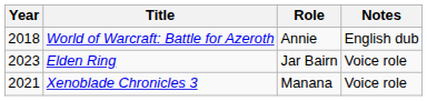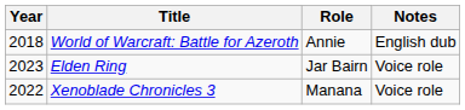 <table class="wikitable sortable">
 <tr>
 <th>Year</th>
 <th>Title</th>
 <th>Role</th>
 <th>Notes</th>
 </tr>
 <tr>
 <td>2018</td>
 <td><em><a href='#'>World of Warcraft: Battle for Azeroth</a></em></td>
 <td>Annie</td>
 <td>English dub</td>
 </tr>
 <tr>
 <td>2023</td>
 <td><em><a href='#'>Elden Ring</a></em></td>
 <td>Jar Bairn</td>
 <td>Voice role</td>
 </tr>
 <tr>
-<td>2021</td>
+<td>2022</td>
 <td><em><a href='#'>Xenoblade Chronicles 3</a></em></td>
 <td>Manana</td>
 <td>Voice role</td>
 </tr>
 </table>
